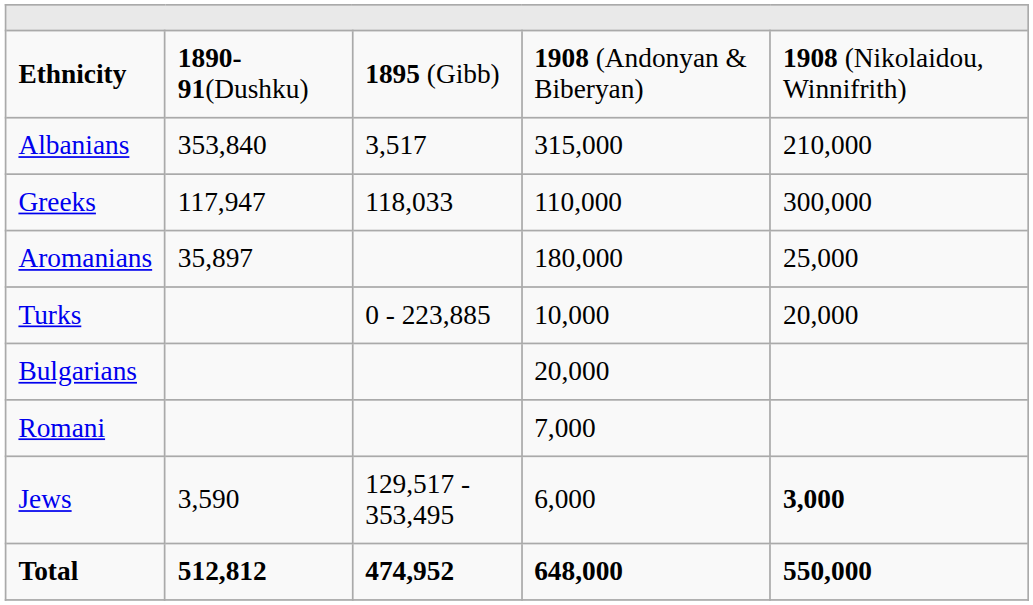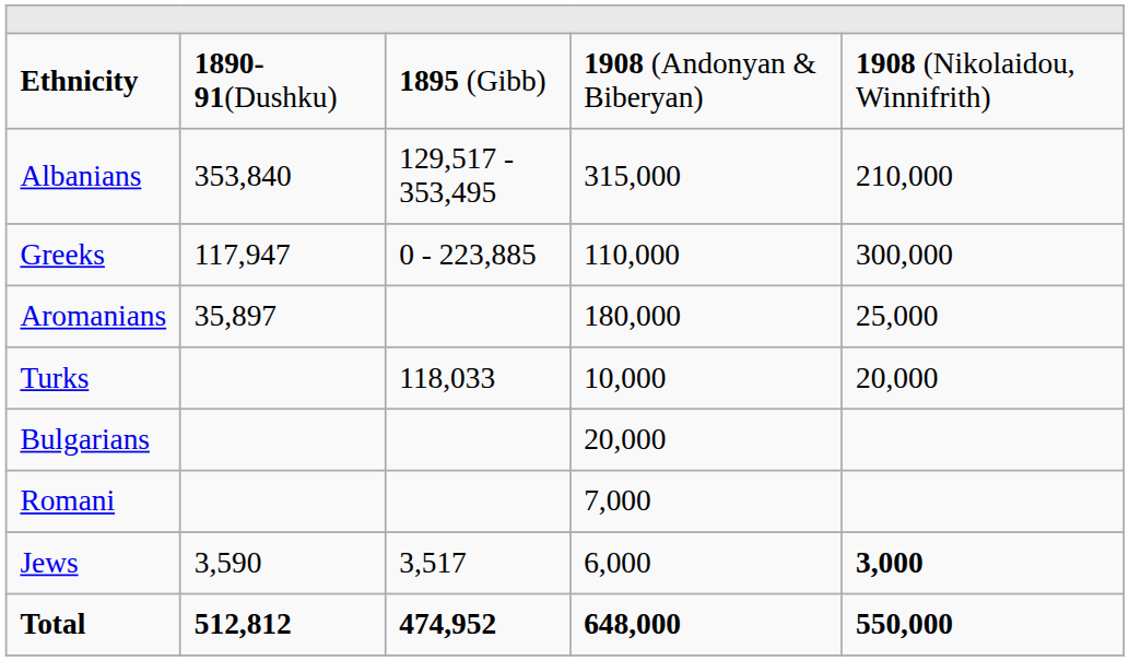 <table border="1" cellpadding="7" cellspacing="0" style="margin: 10px 0 10px 25px; background: #f9f9f9; border: 1px #AAA solid; border-collapse: collapse; font-size: 100%; float: center;">
 <tr style="background: #E9E9E9">
 <td colspan ="7"></td>
 </tr>
 <tr>
 <td><strong>Ethnicity</strong></td>
 <td><strong>1890-91</strong>(Dushku)</td>
 <td><strong>1895</strong> (Gibb)</td>
 <td><strong>1908</strong> (Andonyan & Biberyan)</td>
 <td><strong>1908</strong> (Nikolaidou, Winnifrith)</td>
 </tr>
 <tr>
 <td><a href='#'>Albanians</a></td>
 <td>353,840</td>
-<td>3,517</td>
+<td>129,517 - 353,495</td>
 <td>315,000</td>
 <td>210,000</td>
 </tr>
 <tr>
 <td><a href='#'>Greeks</a></td>
 <td>117,947</td>
-<td>118,033</td>
+<td>0 - 223,885</td>
 <td>110,000</td>
 <td>300,000</td>
 </tr>
 <tr>
 <td><a href='#'>Aromanians</a></td>
 <td>35,897</td>
 <td></td>
 <td>180,000</td>
 <td>25,000</td>
 </tr>
 <tr>
 <td><a href='#'>Turks</a></td>
 <td></td>
-<td>0 - 223,885</td>
+<td>118,033</td>
 <td>10,000</td>
 <td>20,000</td>
 </tr>
 <tr>
 <td><a href='#'>Bulgarians</a></td>
 <td></td>
 <td></td>
 <td>20,000</td>
 <td></td>
 </tr>
 <tr>
 <td><a href='#'>Romani</a></td>
 <td></td>
 <td></td>
 <td>7,000</td>
 <td></td>
 </tr>
 <tr>
 <td><a href='#'>Jews</a></td>
 <td>3,590</td>
-<td>129,517 - 353,495</td>
+<td>3,517</td>
 <td>6,000</td>
 <td><strong>3,000</strong></td>
 </tr>
 <tr>
 <td><strong>Total</strong></td>
 <td><strong>512,812</strong></td>
 <td><strong>474,952</strong></td>
 <td><strong>648,000</strong></td>
 <td><strong>550,000</strong></td>
 </tr>
 </table>
